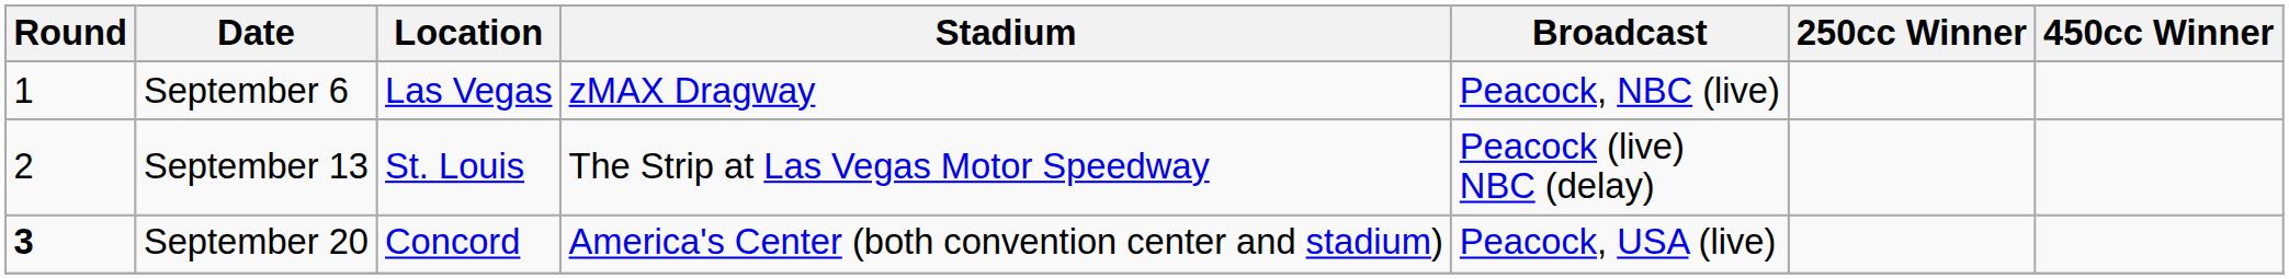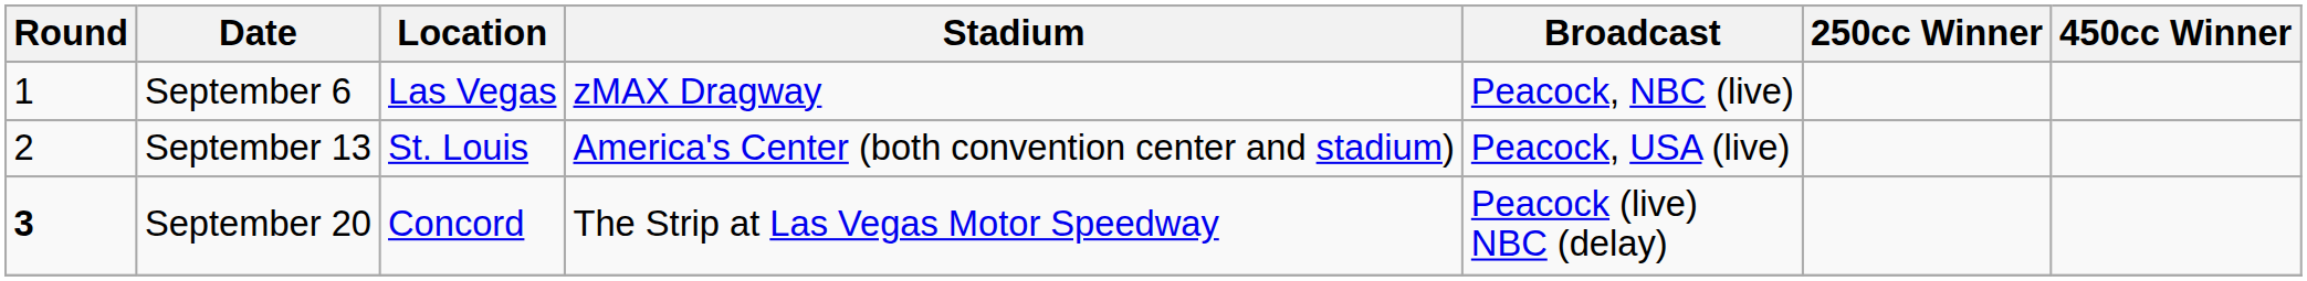 <table class="wikitable">
 <tr>
 <th>Round</th>
 <th>Date</th>
 <th>Location</th>
 <th>Stadium</th>
 <th>Broadcast</th>
 <th>250cc Winner</th>
 <th>450cc Winner</th>
 </tr>
 <tr>
 <td>1</td>
 <td>September 6</td>
 <td> <a href='#'>Las Vegas</a></td>
 <td><a href='#'>zMAX Dragway</a></td>
 <td><a href='#'>Peacock</a>, <a href='#'>NBC</a> (live)</td>
 <td></td>
 <td></td>
 </tr>
 <tr>
 <td>2</td>
 <td>September 13</td>
 <td> <a href='#'>St. Louis</a></td>
-<td>The Strip at <a href='#'>Las Vegas Motor Speedway</a></td>
-<td><a href='#'>Peacock</a> (live) <br> <a href='#'>NBC</a> (delay)</td>
+<td><a href='#'>America's Center</a> (both convention center and <a href='#'>stadium</a>)</td>
+<td><a href='#'>Peacock</a>, <a href='#'>USA</a> (live)</td>
 <td></td>
 <td></td>
 </tr>
 <tr>
 <td><strong>3</strong></td>
 <td>September 20</td>
 <td> <a href='#'>Concord</a></td>
-<td><a href='#'>America's Center</a> (both convention center and <a href='#'>stadium</a>)</td>
-<td><a href='#'>Peacock</a>, <a href='#'>USA</a> (live)</td>
+<td>The Strip at <a href='#'>Las Vegas Motor Speedway</a></td>
+<td><a href='#'>Peacock</a> (live) <br> <a href='#'>NBC</a> (delay)</td>
 <td></td>
 <td></td>
 </tr>
 <tr>
 </tr>
 </table>
